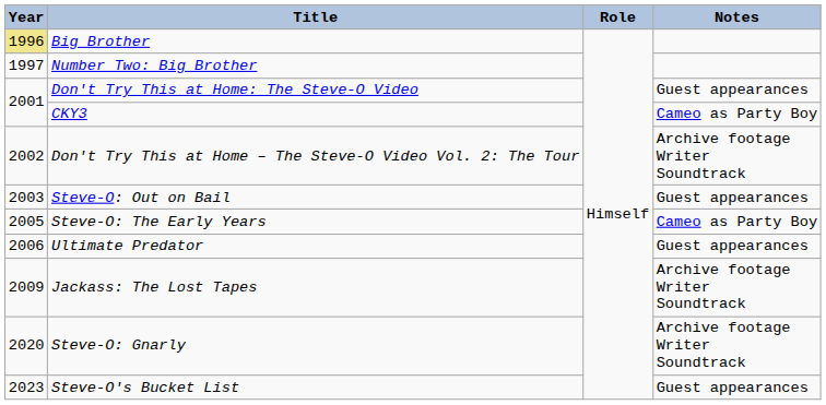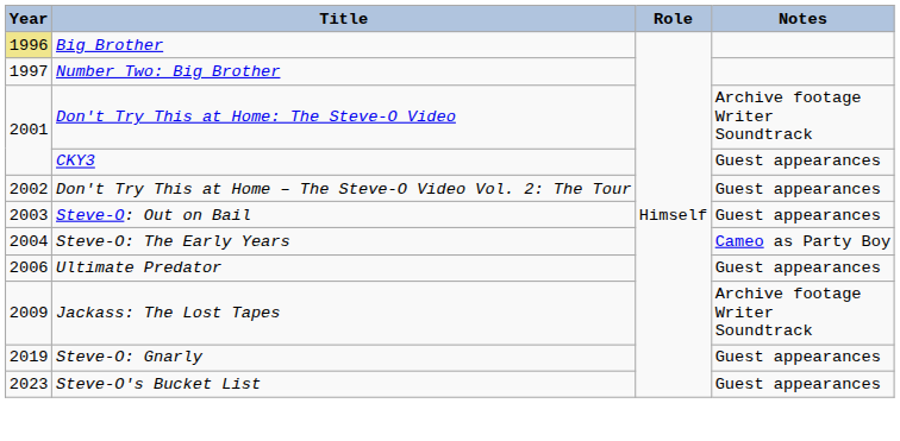 <table class="wikitable">
 <tr align="center">
 <th style="background:#B0C4DE;">Year</th>
 <th style="background:#B0C4DE;">Title</th>
 <th style="background:#B0C4DE;">Role</th>
 <th style="background:#B0C4DE;">Notes</th>
 </tr>
 <tr>
 <td style="background: khaki;">1996</td>
 <td><em><a href='#'>Big Brother</a></em></td>
 <td rowspan=11>Himself</td>
 <td></td>
 </tr>
 <tr>
 <td>1997</td>
 <td><em><a href='#'>Number Two: Big Brother</a></em></td>
 <td></td>
 </tr>
 <tr>
 <td rowspan="2">2001</td>
 <td><em><a href='#'>Don't Try This at Home: The Steve-O Video</a></em></td>
-<td>Guest appearances</td>
+<td>Archive footage<br>Writer<br>Soundtrack</td>
 </tr>
 <tr>
 <td><em><a href='#'>CKY3</a></em></td>
-<td><a href='#'>Cameo</a> as Party Boy</td>
+<td>Guest appearances</td>
 </tr>
 <tr>
 <td>2002</td>
 <td><em>Don't Try This at Home – The Steve-O Video Vol. 2: The Tour</em></td>
-<td>Archive footage<br>Writer<br>Soundtrack</td>
+<td>Guest appearances</td>
 </tr>
 <tr>
 <td>2003</td>
 <td><em><a href='#'>Steve-O</a>: Out on Bail</em></td>
 <td>Guest appearances</td>
 </tr>
 <tr>
-<td>2005</td>
+<td>2004</td>
 <td><em>Steve-O: The Early Years</em></td>
 <td><a href='#'>Cameo</a> as Party Boy</td>
 </tr>
 <tr>
 <td>2006</td>
 <td><em>Ultimate Predator</em></td>
 <td>Guest appearances</td>
 </tr>
 <tr>
 <td>2009</td>
 <td><em>Jackass: The Lost Tapes</em></td>
 <td>Archive footage<br>Writer<br>Soundtrack</td>
 </tr>
 <tr>
-<td>2020</td>
+<td>2019</td>
 <td><em>Steve-O: Gnarly</em></td>
-<td>Archive footage<br>Writer<br>Soundtrack</td>
+<td>Guest appearances</td>
 </tr>
 <tr>
 <td>2023</td>
 <td><em>Steve-O's Bucket List</em></td>
 <td>Guest appearances</td>
 </tr>
 </table>
